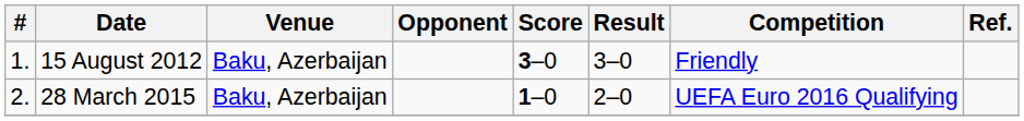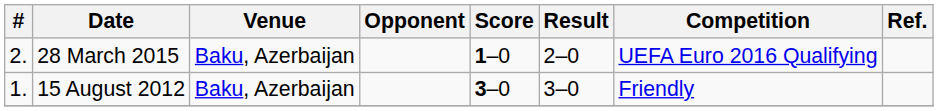 <table class="wikitable">
 <tr>
 <th>#</th>
 <th>Date</th>
 <th>Venue</th>
 <th>Opponent</th>
 <th>Score</th>
 <th>Result</th>
 <th>Competition</th>
 <th>Ref.</th>
 </tr>
 <tr>
+<td>2.</td>
+<td>28 March 2015</td>
+<td><a href='#'>Baku</a>, Azerbaijan</td>
+<td></td>
+<td><strong>1</strong>–0</td>
+<td>2–0</td>
+<td><a href='#'>UEFA Euro 2016 Qualifying</a></td>
+<td></td>
+</tr>
+<tr>
 <td>1.</td>
 <td>15 August 2012</td>
 <td><a href='#'>Baku</a>, Azerbaijan</td>
 <td></td>
 <td><strong>3</strong>–0</td>
 <td>3–0</td>
 <td><a href='#'>Friendly</a></td>
 <td></td>
 </tr>
 <tr>
-<td>2.</td>
-<td>28 March 2015</td>
-<td><a href='#'>Baku</a>, Azerbaijan</td>
-<td></td>
-<td><strong>1</strong>–0</td>
-<td>2–0</td>
-<td><a href='#'>UEFA Euro 2016 Qualifying</a></td>
-<td></td>
-</tr>
-<tr>
 </tr>
 </table>
